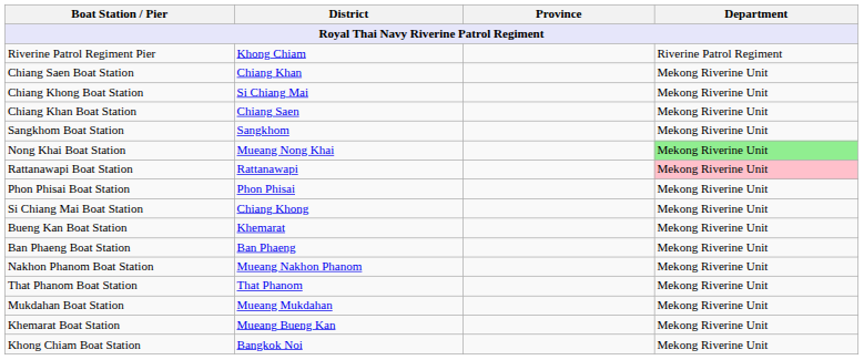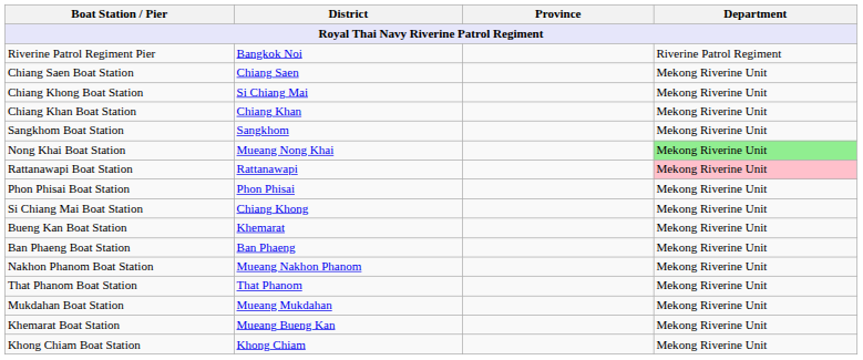 <table class="wikitable">
 <tr>
 <th width="18%"style="text-align:center;">Boat Station / Pier</th>
 <th width="18%"style="text-align:center;">District</th>
 <th width="15%"style="text-align:center;">Province</th>
 <th width="16%"style="text-align: center;">Department</th>
 </tr>
 <tr>
 <th colspan="6" style="background: lavender;">Royal Thai Navy Riverine Patrol Regiment</th>
 </tr>
 <tr>
 <td>Riverine Patrol Regiment Pier</td>
-<td><a href='#'>Khong Chiam</a></td>
+<td><a href='#'>Bangkok Noi</a></td>
 <td></td>
 <td>Riverine Patrol Regiment</td>
 </tr>
 <tr>
 <td>Chiang Saen Boat Station</td>
-<td><a href='#'>Chiang Khan</a></td>
+<td><a href='#'>Chiang Saen</a></td>
 <td></td>
 <td>Mekong Riverine Unit</td>
 </tr>
 <tr>
 <td>Chiang Khong Boat Station</td>
 <td><a href='#'>Si Chiang Mai</a></td>
 <td></td>
 <td>Mekong Riverine Unit</td>
 </tr>
 <tr>
 <td>Chiang Khan Boat Station</td>
-<td><a href='#'>Chiang Saen</a></td>
+<td><a href='#'>Chiang Khan</a></td>
 <td></td>
 <td>Mekong Riverine Unit</td>
 </tr>
 <tr>
 <td>Sangkhom Boat Station</td>
 <td><a href='#'>Sangkhom</a></td>
 <td></td>
 <td>Mekong Riverine Unit</td>
 </tr>
 <tr>
 <td>Nong Khai Boat Station</td>
 <td><a href='#'>Mueang Nong Khai</a></td>
 <td></td>
 <td style="background: lightgreen;">Mekong Riverine Unit</td>
 </tr>
 <tr>
 <td>Rattanawapi Boat Station</td>
 <td><a href='#'>Rattanawapi</a></td>
 <td></td>
 <td style="background: pink;">Mekong Riverine Unit</td>
 </tr>
 <tr>
 <td>Phon Phisai Boat Station</td>
 <td><a href='#'>Phon Phisai</a></td>
 <td></td>
 <td>Mekong Riverine Unit</td>
 </tr>
 <tr>
 <td>Si Chiang Mai Boat Station</td>
 <td><a href='#'>Chiang Khong</a></td>
 <td></td>
 <td>Mekong Riverine Unit</td>
 </tr>
 <tr>
 <td>Bueng Kan Boat Station</td>
 <td><a href='#'>Khemarat</a></td>
 <td></td>
 <td>Mekong Riverine Unit</td>
 </tr>
 <tr>
 <td>Ban Phaeng Boat Station</td>
 <td><a href='#'>Ban Phaeng</a></td>
 <td></td>
 <td>Mekong Riverine Unit</td>
 </tr>
 <tr>
 <td>Nakhon Phanom Boat Station</td>
 <td><a href='#'>Mueang Nakhon Phanom</a></td>
 <td></td>
 <td>Mekong Riverine Unit</td>
 </tr>
 <tr>
 <td>That Phanom Boat Station</td>
 <td><a href='#'>That Phanom</a></td>
 <td></td>
 <td>Mekong Riverine Unit</td>
 </tr>
 <tr>
 <td>Mukdahan Boat Station</td>
 <td><a href='#'>Mueang Mukdahan</a></td>
 <td></td>
 <td>Mekong Riverine Unit</td>
 </tr>
 <tr>
 <td>Khemarat Boat Station</td>
 <td><a href='#'>Mueang Bueng Kan</a></td>
 <td></td>
 <td>Mekong Riverine Unit</td>
 </tr>
 <tr>
 <td>Khong Chiam Boat Station</td>
-<td><a href='#'>Bangkok Noi</a></td>
+<td><a href='#'>Khong Chiam</a></td>
 <td></td>
 <td>Mekong Riverine Unit</td>
 </tr>
 </table>
